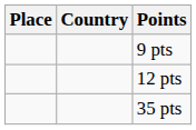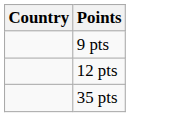 <table class=wikitable>
 <tr>
-<th>Place</th>
 <th>Country</th>
 <th>Points</th>
 </tr>
 <tr>
-<td align=center></td>
 <td></td>
 <td>9 pts</td>
 </tr>
 <tr>
-<td align=center></td>
 <td></td>
 <td>12 pts</td>
 </tr>
 <tr>
-<td align=center></td>
 <td></td>
 <td>35 pts</td>
 </tr>
 </table>
